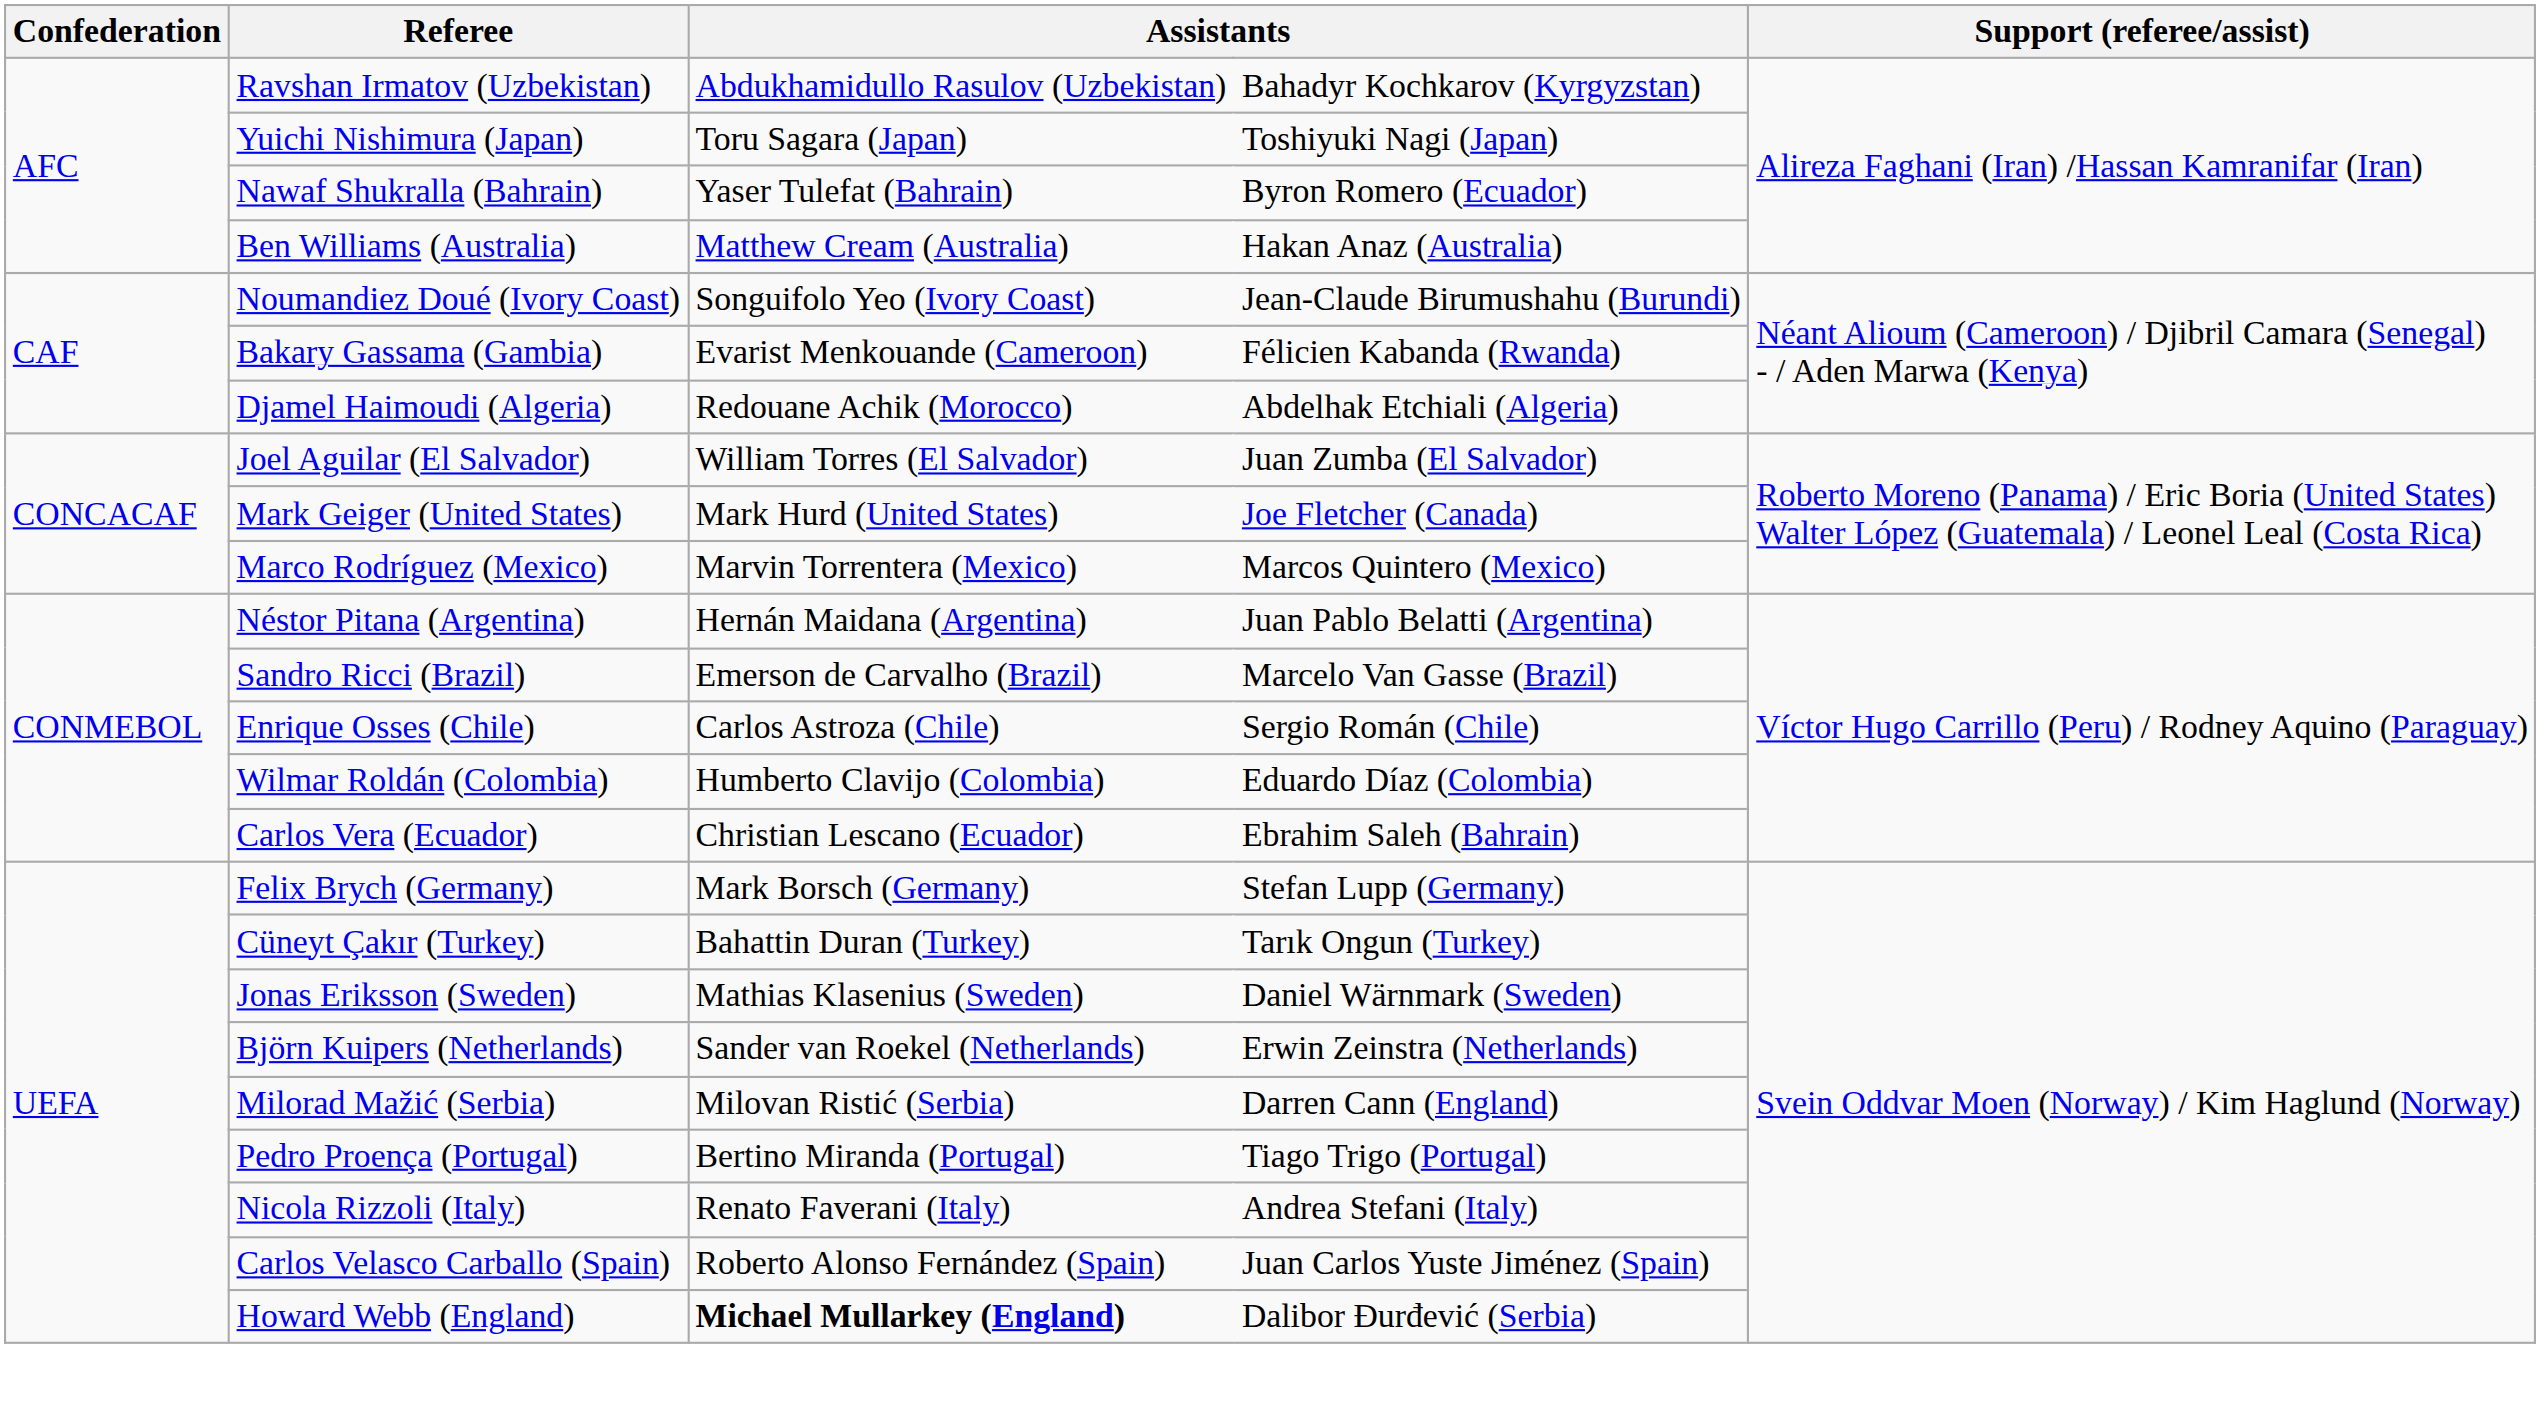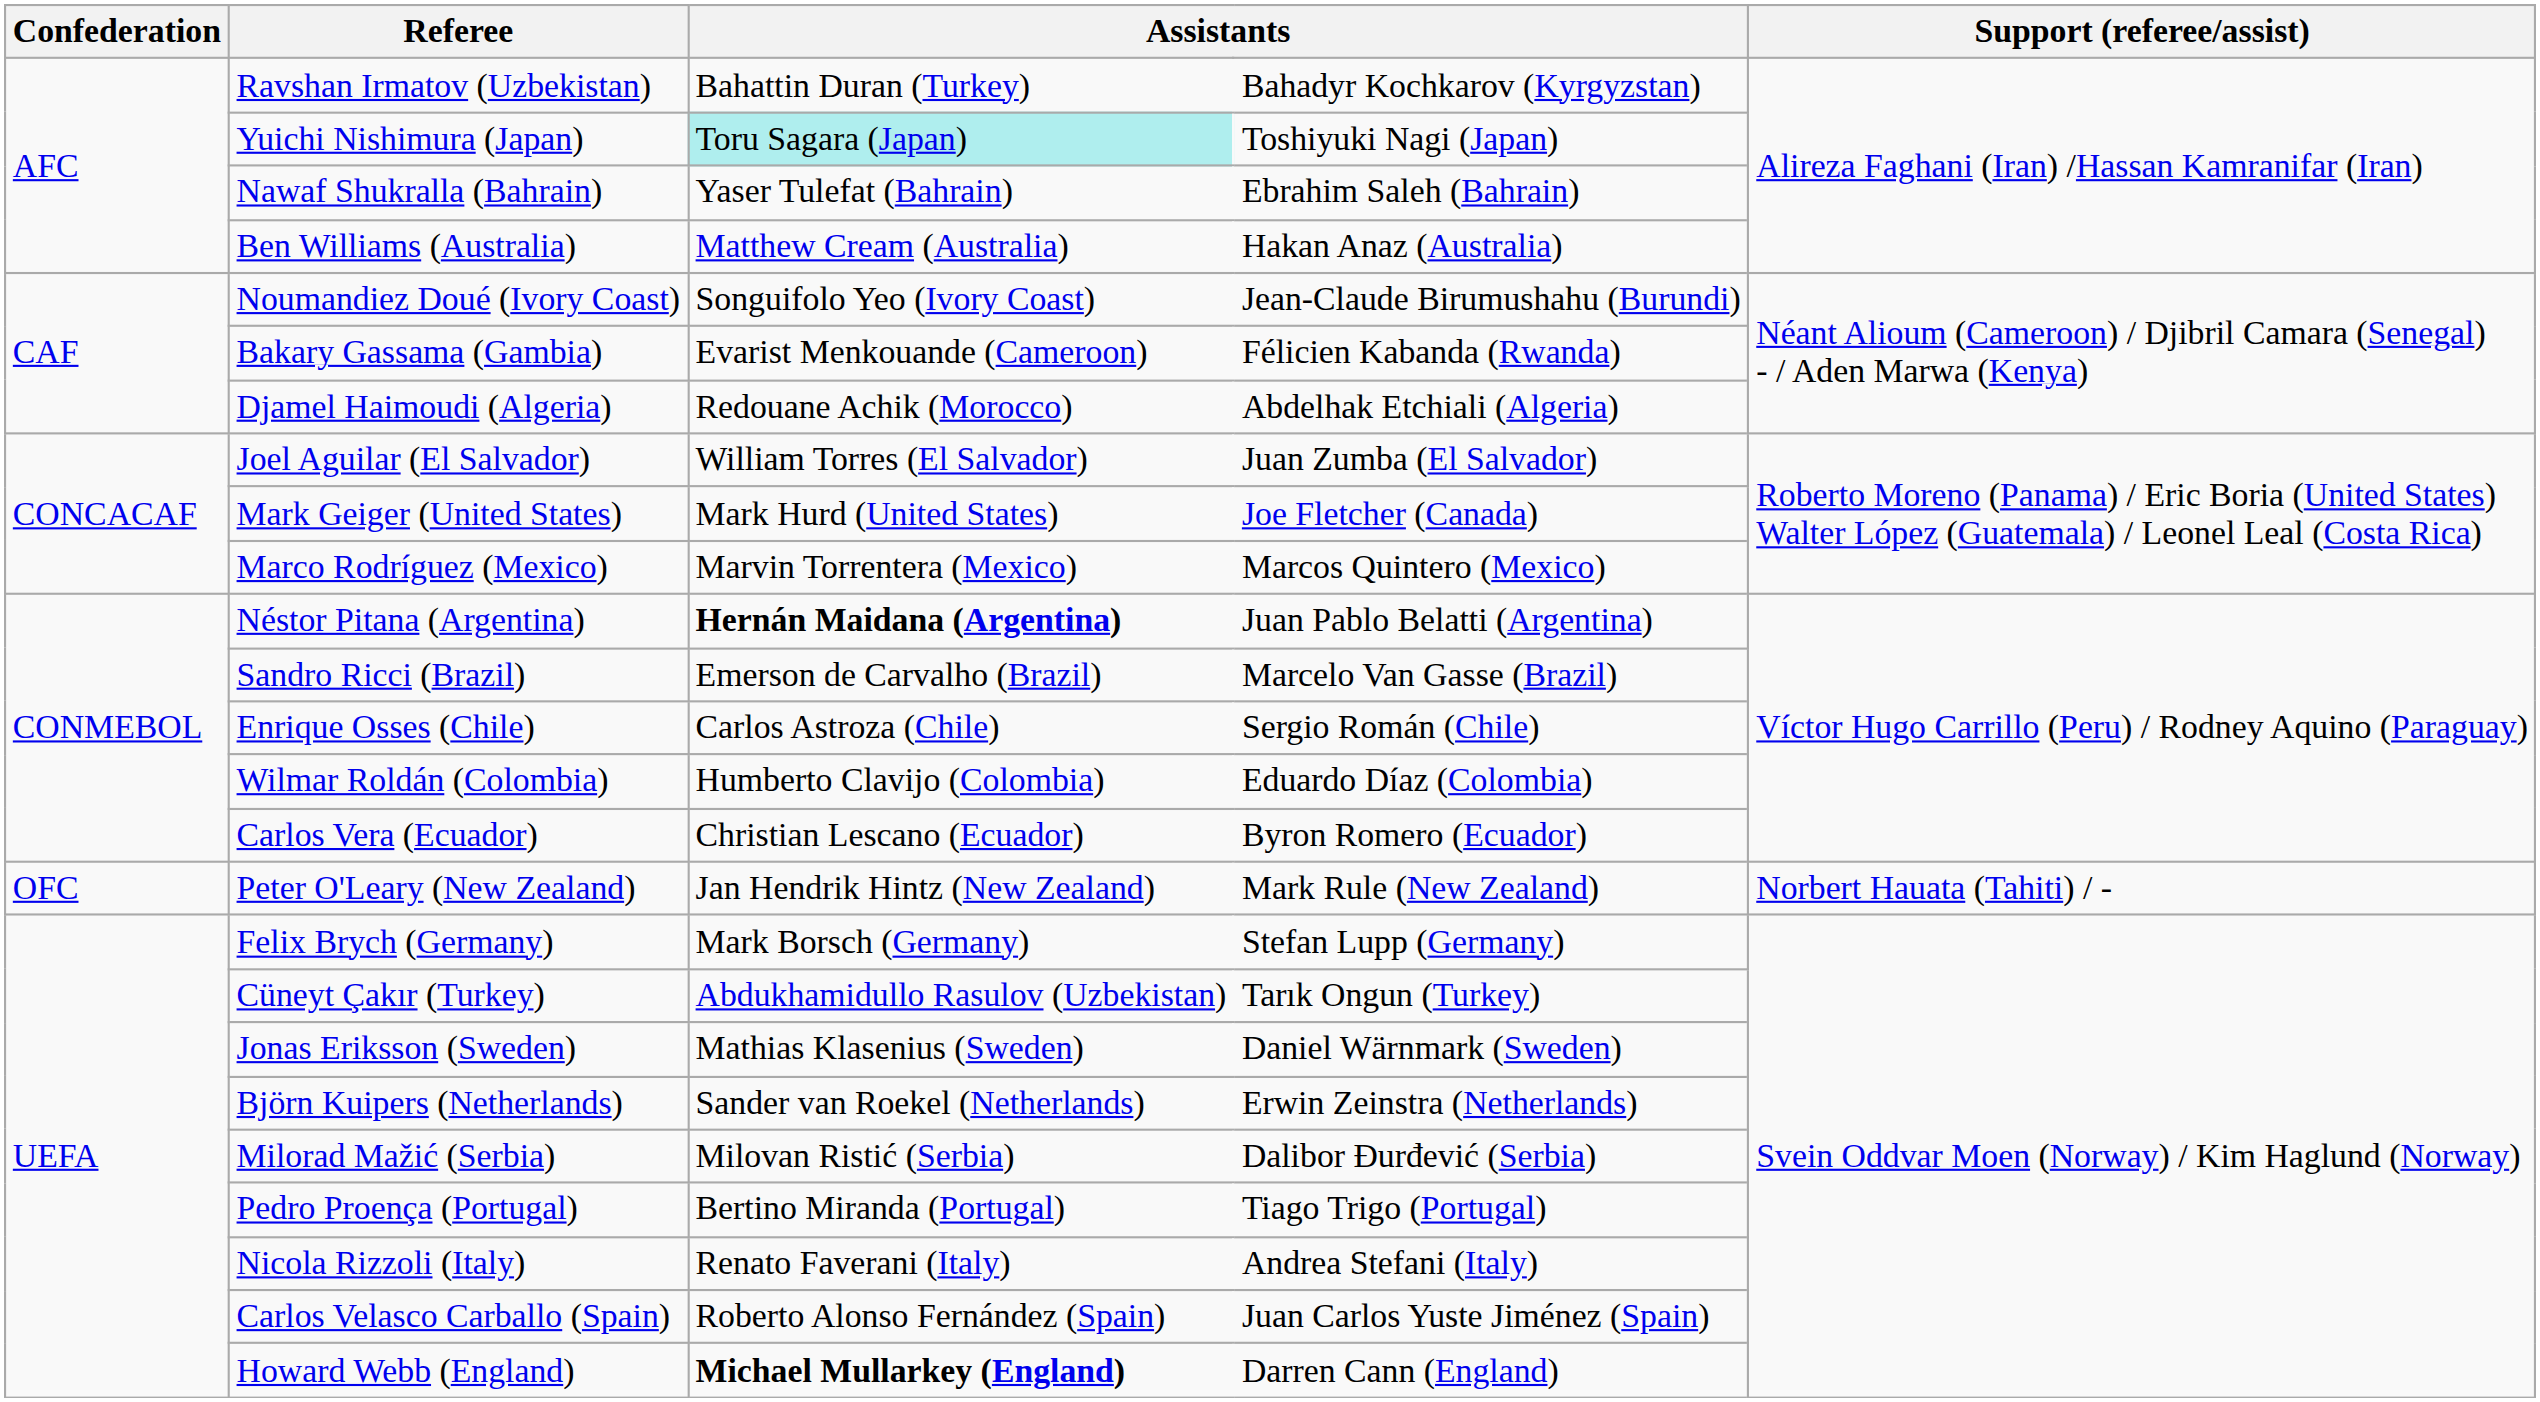 <table class="wikitable">
 <tr>
 <th>Confederation</th>
 <th>Referee</th>
 <th colspan=2>Assistants</th>
 <th>Support (referee/assist)</th>
 </tr>
 <tr>
 <td rowspan="4"><a href='#'>AFC</a></td>
 <td><a href='#'>Ravshan Irmatov</a> (<a href='#'>Uzbekistan</a>)</td>
-<td style="border-right:1px solid #f9f9f9;"><a href='#'>Abdukhamidullo Rasulov</a> (<a href='#'>Uzbekistan</a>)</td>
+<td style="border-right:1px solid #f9f9f9;">Bahattin Duran (<a href='#'>Turkey</a>)</td>
 <td>Bahadyr Kochkarov (<a href='#'>Kyrgyzstan</a>)</td>
 <td rowspan=4><a href='#'>Alireza Faghani</a> (<a href='#'>Iran</a>) /<a href='#'>Hassan Kamranifar</a> (<a href='#'>Iran</a>)</td>
 </tr>
 <tr>
 <td><a href='#'>Yuichi Nishimura</a> (<a href='#'>Japan</a>)</td>
-<td style="border-right:1px solid #f9f9f9;">Toru Sagara (<a href='#'>Japan</a>)</td>
+<td style="background: paleturquoise; border-right:1px solid #f9f9f9;">Toru Sagara (<a href='#'>Japan</a>)</td>
 <td>Toshiyuki Nagi (<a href='#'>Japan</a>)</td>
 </tr>
 <tr>
 <td><a href='#'>Nawaf Shukralla</a> (<a href='#'>Bahrain</a>)</td>
 <td style="border-right:1px solid #f9f9f9;">Yaser Tulefat (<a href='#'>Bahrain</a>)</td>
-<td>Byron Romero (<a href='#'>Ecuador</a>)</td>
+<td>Ebrahim Saleh (<a href='#'>Bahrain</a>)</td>
 </tr>
 <tr>
 <td><a href='#'>Ben Williams</a> (<a href='#'>Australia</a>)</td>
 <td style="border-right:1px solid #f9f9f9;"><a href='#'>Matthew Cream</a> (<a href='#'>Australia</a>)</td>
 <td>Hakan Anaz (<a href='#'>Australia</a>)</td>
 </tr>
 <tr>
 <td rowspan="3"><a href='#'>CAF</a></td>
 <td><a href='#'>Noumandiez Doué</a> (<a href='#'>Ivory Coast</a>)</td>
 <td style="border-right:1px solid #f9f9f9;">Songuifolo Yeo (<a href='#'>Ivory Coast</a>)</td>
 <td>Jean-Claude Birumushahu (<a href='#'>Burundi</a>)</td>
 <td rowspan=3><a href='#'>Néant Alioum</a> (<a href='#'>Cameroon</a>) / Djibril Camara (<a href='#'>Senegal</a>)<br>- / Aden Marwa (<a href='#'>Kenya</a>)</td>
 </tr>
 <tr>
 <td><a href='#'>Bakary Gassama</a> (<a href='#'>Gambia</a>)</td>
 <td style="border-right:1px solid #f9f9f9;">Evarist Menkouande (<a href='#'>Cameroon</a>)</td>
 <td>Félicien Kabanda (<a href='#'>Rwanda</a>)</td>
 </tr>
 <tr>
 <td><a href='#'>Djamel Haimoudi</a> (<a href='#'>Algeria</a>)</td>
 <td style="border-right:1px solid #f9f9f9;">Redouane Achik (<a href='#'>Morocco</a>)</td>
 <td>Abdelhak Etchiali (<a href='#'>Algeria</a>)</td>
 </tr>
 <tr>
 <td rowspan="3"><a href='#'>CONCACAF</a></td>
 <td><a href='#'>Joel Aguilar</a> (<a href='#'>El Salvador</a>)</td>
 <td style="border-right:1px solid #f9f9f9;">William Torres (<a href='#'>El Salvador</a>)</td>
 <td>Juan Zumba (<a href='#'>El Salvador</a>)</td>
 <td rowspan=3><a href='#'>Roberto Moreno</a> (<a href='#'>Panama</a>) / Eric Boria (<a href='#'>United States</a>)<br><a href='#'>Walter López</a> (<a href='#'>Guatemala</a>) / Leonel Leal (<a href='#'>Costa Rica</a>)</td>
 </tr>
 <tr>
 <td><a href='#'>Mark Geiger</a> (<a href='#'>United States</a>)</td>
 <td style="border-right:1px solid #f9f9f9;">Mark Hurd (<a href='#'>United States</a>)</td>
 <td><a href='#'>Joe Fletcher</a> (<a href='#'>Canada</a>)</td>
 </tr>
 <tr>
 <td><a href='#'>Marco Rodríguez</a> (<a href='#'>Mexico</a>)</td>
 <td style="border-right:1px solid #f9f9f9;">Marvin Torrentera (<a href='#'>Mexico</a>)</td>
 <td>Marcos Quintero (<a href='#'>Mexico</a>)</td>
 </tr>
 <tr>
 <td rowspan="5"><a href='#'>CONMEBOL</a></td>
 <td><a href='#'>Néstor Pitana</a> (<a href='#'>Argentina</a>)</td>
-<td style="border-right:1px solid #f9f9f9;">Hernán Maidana (<a href='#'>Argentina</a>)</td>
+<td style="border-right:1px solid #f9f9f9;"><strong>Hernán Maidana (<a href='#'>Argentina</a>)</strong></td>
 <td>Juan Pablo Belatti (<a href='#'>Argentina</a>)</td>
 <td rowspan=5><a href='#'>Víctor Hugo Carrillo</a> (<a href='#'>Peru</a>) / Rodney Aquino (<a href='#'>Paraguay</a>)</td>
 </tr>
 <tr>
 <td><a href='#'>Sandro Ricci</a> (<a href='#'>Brazil</a>)</td>
 <td style="border-right:1px solid #f9f9f9;">Emerson de Carvalho (<a href='#'>Brazil</a>)</td>
 <td>Marcelo Van Gasse (<a href='#'>Brazil</a>)</td>
 </tr>
 <tr>
 <td><a href='#'>Enrique Osses</a> (<a href='#'>Chile</a>)</td>
 <td style="border-right:1px solid #f9f9f9;">Carlos Astroza (<a href='#'>Chile</a>)</td>
 <td>Sergio Román (<a href='#'>Chile</a>)</td>
 </tr>
 <tr>
 <td><a href='#'>Wilmar Roldán</a> (<a href='#'>Colombia</a>)</td>
 <td style="border-right:1px solid #f9f9f9;">Humberto Clavijo (<a href='#'>Colombia</a>)</td>
 <td>Eduardo Díaz (<a href='#'>Colombia</a>)</td>
 </tr>
 <tr>
 <td><a href='#'>Carlos Vera</a> (<a href='#'>Ecuador</a>)</td>
 <td style="border-right:1px solid #f9f9f9;">Christian Lescano (<a href='#'>Ecuador</a>)</td>
-<td>Ebrahim Saleh (<a href='#'>Bahrain</a>)</td>
+<td>Byron Romero (<a href='#'>Ecuador</a>)</td>
+</tr>
+<tr>
+<td><a href='#'>OFC</a></td>
+<td><a href='#'>Peter O'Leary</a> (<a href='#'>New Zealand</a>)</td>
+<td style="border-right:1px solid #f9f9f9;">Jan Hendrik Hintz (<a href='#'>New Zealand</a>)</td>
+<td>Mark Rule (<a href='#'>New Zealand</a>)</td>
+<td><a href='#'>Norbert Hauata</a> (<a href='#'>Tahiti</a>) / -</td>
 </tr>
 <tr>
 <td rowspan="9"><a href='#'>UEFA</a></td>
 <td><a href='#'>Felix Brych</a> (<a href='#'>Germany</a>)</td>
 <td style="border-right:1px solid #f9f9f9;">Mark Borsch (<a href='#'>Germany</a>)</td>
 <td>Stefan Lupp (<a href='#'>Germany</a>)</td>
 <td rowspan=9><a href='#'>Svein Oddvar Moen</a> (<a href='#'>Norway</a>) / Kim Haglund (<a href='#'>Norway</a>)</td>
 </tr>
 <tr>
 <td><a href='#'>Cüneyt Çakır</a> (<a href='#'>Turkey</a>)</td>
-<td style="border-right:1px solid #f9f9f9;">Bahattin Duran (<a href='#'>Turkey</a>)</td>
+<td style="border-right:1px solid #f9f9f9;"><a href='#'>Abdukhamidullo Rasulov</a> (<a href='#'>Uzbekistan</a>)</td>
 <td>Tarık Ongun (<a href='#'>Turkey</a>)</td>
 </tr>
 <tr>
 <td><a href='#'>Jonas Eriksson</a> (<a href='#'>Sweden</a>)</td>
 <td style="border-right:1px solid #f9f9f9;">Mathias Klasenius (<a href='#'>Sweden</a>)</td>
 <td>Daniel Wärnmark (<a href='#'>Sweden</a>)</td>
 </tr>
 <tr>
 <td><a href='#'>Björn Kuipers</a> (<a href='#'>Netherlands</a>)</td>
 <td style="border-right:1px solid #f9f9f9;">Sander van Roekel (<a href='#'>Netherlands</a>)</td>
 <td>Erwin Zeinstra (<a href='#'>Netherlands</a>)</td>
 </tr>
 <tr>
 <td><a href='#'>Milorad Mažić</a> (<a href='#'>Serbia</a>)</td>
 <td style="border-right:1px solid #f9f9f9;">Milovan Ristić (<a href='#'>Serbia</a>)</td>
-<td>Darren Cann (<a href='#'>England</a>)</td>
+<td>Dalibor Đurđević (<a href='#'>Serbia</a>)</td>
 </tr>
 <tr>
 <td><a href='#'>Pedro Proença</a> (<a href='#'>Portugal</a>)</td>
 <td style="border-right:1px solid #f9f9f9;">Bertino Miranda (<a href='#'>Portugal</a>)</td>
 <td>Tiago Trigo (<a href='#'>Portugal</a>)</td>
 </tr>
 <tr>
 <td><a href='#'>Nicola Rizzoli</a> (<a href='#'>Italy</a>)</td>
 <td style="border-right:1px solid #f9f9f9;">Renato Faverani (<a href='#'>Italy</a>)</td>
 <td>Andrea Stefani (<a href='#'>Italy</a>)</td>
 </tr>
 <tr>
 <td><a href='#'>Carlos Velasco Carballo</a> (<a href='#'>Spain</a>)</td>
 <td style="border-right:1px solid #f9f9f9;">Roberto Alonso Fernández (<a href='#'>Spain</a>)</td>
 <td>Juan Carlos Yuste Jiménez (<a href='#'>Spain</a>)</td>
 </tr>
 <tr>
 <td><a href='#'>Howard Webb</a> (<a href='#'>England</a>)</td>
 <td style="border-right:1px solid #f9f9f9;"><strong>Michael Mullarkey (<a href='#'>England</a>)</strong></td>
-<td>Dalibor Đurđević (<a href='#'>Serbia</a>)</td>
+<td>Darren Cann (<a href='#'>England</a>)</td>
 </tr>
 </table>
